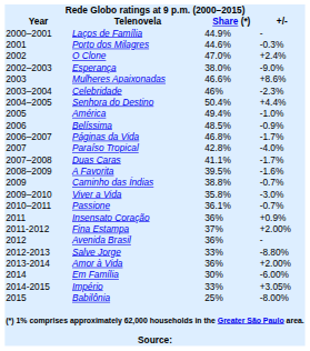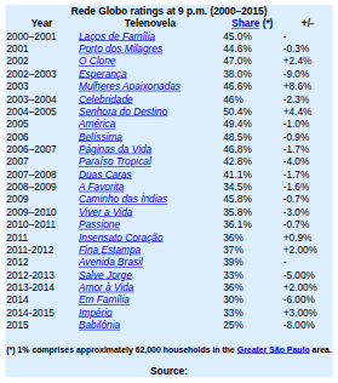 <table class="toccolours" style="float:right; margin-right:1em; margin-right:2em; font-size:85%; background:#def; color:black; width:40em; max-width:35%;" cellspacing="0">
 <tr>
 <td colspan=4 style="text-align:center;"><strong>Rede Globo ratings at 9 p.m. (2000–2015)</strong><br></td>
 </tr>
 <tr>
 <th>Year</th>
 <th>Telenovela</th>
 <th><a href='#'>Share</a> (*)</th>
 <th>+/-</th>
 </tr>
 <tr>
 <td>2000–2001</td>
 <td><em><a href='#'>Laços de Família</a></em></td>
-<td>44.9%</td>
+<td>45.0%</td>
 <td>-</td>
 </tr>
 <tr>
 <td>2001</td>
 <td><em><a href='#'>Porto dos Milagres</a></em></td>
 <td>44.6%</td>
 <td>-0.3%</td>
 </tr>
 <tr>
 <td>2002</td>
 <td><em><a href='#'>O Clone</a></em></td>
 <td>47.0%</td>
 <td>+2.4%</td>
 </tr>
 <tr>
 <td>2002–2003</td>
 <td><em><a href='#'>Esperança</a></em></td>
 <td>38.0%</td>
 <td>-9.0%</td>
 </tr>
 <tr>
 <td>2003</td>
 <td><em><a href='#'>Mulheres Apaixonadas</a></em></td>
 <td>46.6%</td>
 <td>+8.6%</td>
 </tr>
 <tr>
 <td>2003–2004</td>
 <td><em><a href='#'>Celebridade</a></em></td>
 <td>46%</td>
 <td>-2.3%</td>
 </tr>
 <tr>
 <td>2004–2005</td>
 <td><em><a href='#'>Senhora do Destino</a></em></td>
 <td>50.4%</td>
 <td>+4.4%</td>
 </tr>
 <tr>
 <td>2005</td>
 <td><em><a href='#'>América</a></em></td>
 <td>49.4%</td>
 <td>-1.0%</td>
 </tr>
 <tr>
 <td>2006</td>
 <td><em><a href='#'>Belíssima</a></em></td>
 <td>48.5%</td>
 <td>-0.9%</td>
 </tr>
 <tr>
 <td>2006–2007</td>
 <td><em><a href='#'>Páginas da Vida</a></em></td>
 <td>46.8%</td>
 <td>-1.7%</td>
 </tr>
 <tr>
 <td>2007</td>
 <td><em><a href='#'>Paraíso Tropical</a></em></td>
 <td>42.8%</td>
 <td>-4.0%</td>
 </tr>
 <tr>
 <td>2007–2008</td>
 <td><em><a href='#'>Duas Caras</a></em></td>
 <td>41.1%</td>
 <td>-1.7%</td>
 </tr>
 <tr>
 <td>2008–2009</td>
 <td><em><a href='#'>A Favorita</a></em></td>
-<td>39.5%</td>
+<td>34.5%</td>
 <td>-1.6%</td>
 </tr>
 <tr>
 <td>2009</td>
 <td><em><a href='#'>Caminho das Índias</a></em></td>
-<td>38.8%</td>
+<td>45.8%</td>
 <td>-0.7%</td>
 </tr>
 <tr>
 <td>2009–2010</td>
 <td><em><a href='#'>Viver a Vida</a></em></td>
 <td>35.8%</td>
 <td>-3.0%</td>
 </tr>
 <tr>
 <td>2010–2011</td>
 <td><em><a href='#'>Passione</a></em></td>
 <td>36.1%</td>
 <td>-0.7%</td>
 </tr>
 <tr>
 <td>2011</td>
 <td><em><a href='#'>Insensato Coração</a></em></td>
 <td>36%</td>
 <td>+0.9%</td>
 </tr>
 <tr>
 <td>2011-2012</td>
 <td><em><a href='#'>Fina Estampa</a></em></td>
 <td>37%</td>
 <td>+2.00%</td>
 </tr>
 <tr>
 <td>2012</td>
 <td><em><a href='#'>Avenida Brasil</a></em></td>
-<td>36%</td>
+<td>39%</td>
 <td>-</td>
 </tr>
 <tr>
 <td>2012-2013</td>
 <td><em><a href='#'>Salve Jorge</a></em></td>
 <td>33%</td>
-<td>-8.80%</td>
+<td>-5.00%</td>
 </tr>
 <tr>
 <td>2013-2014</td>
 <td><em><a href='#'>Amor à Vida</a></em></td>
 <td>36%</td>
 <td>+2.00%</td>
 </tr>
 <tr>
 <td>2014</td>
 <td><em><a href='#'>Em Família</a></em></td>
 <td>30%</td>
 <td>-6.00%</td>
 </tr>
 <tr>
 <td>2014-2015</td>
 <td><em><a href='#'>Império</a></em></td>
 <td>33%</td>
-<td>+3.05%</td>
+<td>+3.00%</td>
 </tr>
 <tr>
 <td>2015</td>
 <td><em><a href='#'>Babilônia</a></em></td>
 <td>25%</td>
 <td>-8.00%</td>
 </tr>
 <tr>
 <th colspan="5"><br><small>(*) 1% comprises approximately 62,000 households in the <a href='#'>Greater São Paulo</a> area.</small><br><br>Source: </th>
 </tr>
 </table>
